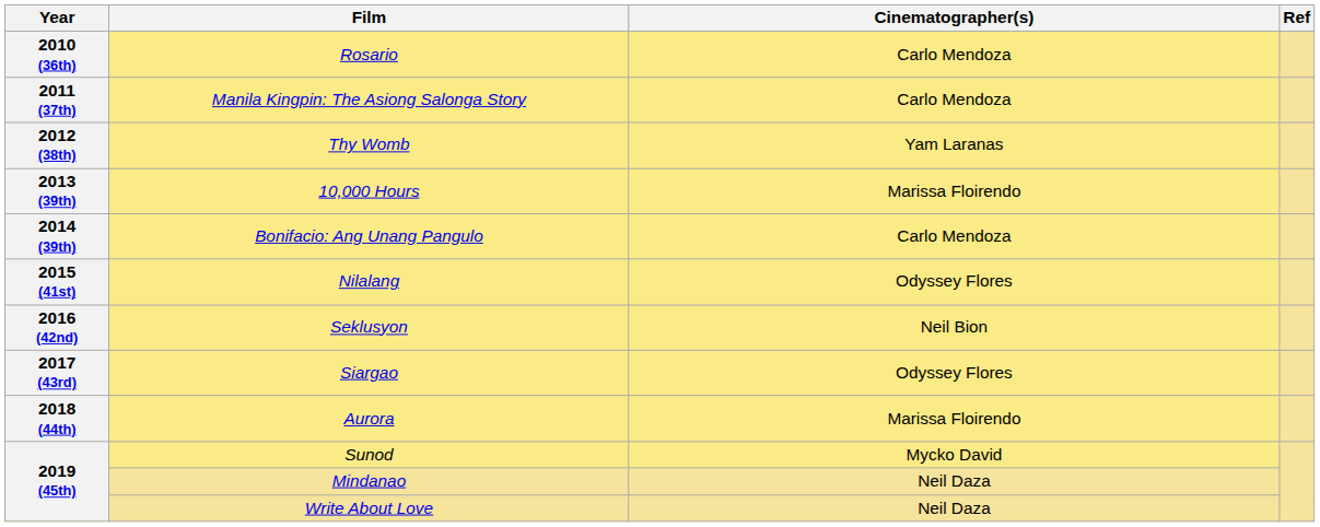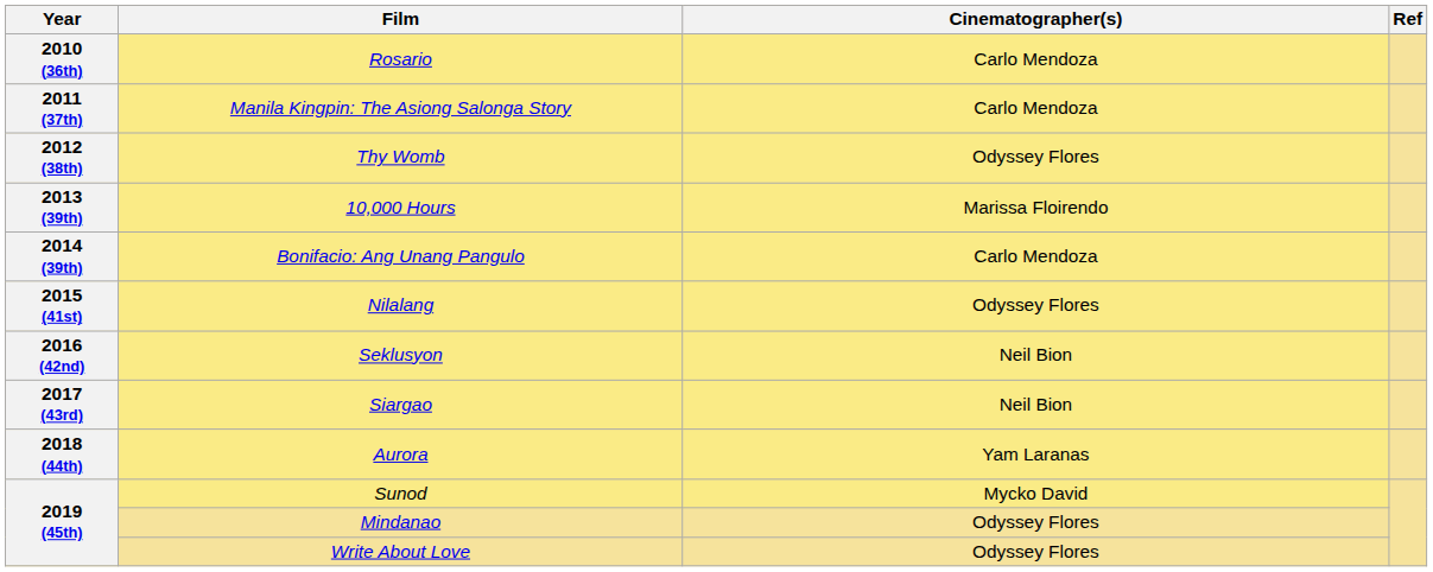 <table class="wikitable" rowspan=2 style="text-align: center; background: #f6e39c">
 <tr style="background:#bebebe;">
 <th scope="col" style="width:8%;">Year</th>
 <th scope="col" style="width:40%;">Film</th>
 <th scope="col" style="width:50%;">Cinematographer(s)</th>
 <th scope="col" style="width:2%;">Ref</th>
 </tr>
 <tr>
 <th scope="row" style="text-align:center">2010 <br><small><a href='#'>(36th)</a> </small></th>
 <td style="background:#FAEB86"><em><a href='#'>Rosario</a></em></td>
 <td style="background:#FAEB86">Carlo Mendoza</td>
 <td></td>
 </tr>
 <tr>
 <th scope="row" style="text-align:center">2011 <br><small><a href='#'>(37th)</a> </small></th>
 <td style="background:#FAEB86"><em><a href='#'>Manila Kingpin: The Asiong Salonga Story</a></em></td>
 <td style="background:#FAEB86">Carlo Mendoza</td>
 <td></td>
 </tr>
 <tr>
 <th scope="row" style="text-align:center">2012 <br><small><a href='#'>(38th)</a> </small></th>
 <td style="background:#FAEB86"><em><a href='#'>Thy Womb</a></em></td>
-<td style="background:#FAEB86">Yam Laranas</td>
+<td style="background:#FAEB86">Odyssey Flores</td>
 <td></td>
 </tr>
 <tr>
 <th scope="row" style="text-align:center">2013 <br><small><a href='#'>(39th)</a> </small></th>
 <td style="background:#FAEB86"><em><a href='#'>10,000 Hours</a></em></td>
 <td style="background:#FAEB86">Marissa Floirendo</td>
 <td></td>
 </tr>
 <tr>
 <th scope="row" style="text-align:center">2014 <br><small><a href='#'>(39th)</a> </small></th>
 <td style="background:#FAEB86"><em><a href='#'>Bonifacio: Ang Unang Pangulo</a></em></td>
 <td style="background:#FAEB86">Carlo Mendoza</td>
 <td></td>
 </tr>
 <tr>
 <th scope="row" style="text-align:center">2015 <br><small><a href='#'>(41st)</a> </small></th>
 <td style="background:#FAEB86"><em><a href='#'>Nilalang</a></em></td>
 <td style="background:#FAEB86">Odyssey Flores</td>
 <td></td>
 </tr>
 <tr>
 <th scope="row" style="text-align:center">2016 <br><small><a href='#'>(42nd)</a> </small></th>
 <td style="background:#FAEB86"><em><a href='#'>Seklusyon</a></em></td>
 <td style="background:#FAEB86">Neil Bion</td>
 <td></td>
 </tr>
 <tr>
 <th scope="row" style="text-align:center">2017 <br><small><a href='#'>(43rd)</a> </small></th>
 <td style="background:#FAEB86"><em><a href='#'>Siargao</a></em></td>
-<td style="background:#FAEB86">Odyssey Flores</td>
+<td style="background:#FAEB86">Neil Bion</td>
 <td></td>
 </tr>
 <tr>
 <th scope="row" style="text-align:center">2018 <br><small><a href='#'>(44th)</a> </small></th>
 <td style="background:#FAEB86"><em><a href='#'>Aurora</a></em></td>
-<td style="background:#FAEB86">Marissa Floirendo</td>
+<td style="background:#FAEB86">Yam Laranas</td>
 <td></td>
 </tr>
 <tr>
 <th scope="row" style="text-align:center" rowspan=3>2019 <br><small><a href='#'>(45th)</a> </small></th>
 <td style="background:#FAEB86"><em>Sunod</em></td>
 <td style="background:#FAEB86">Mycko David</td>
 <td rowspan=3></td>
 </tr>
 <tr>
 <td><em><a href='#'>Mindanao</a></em></td>
-<td>Neil Daza</td>
+<td>Odyssey Flores</td>
 </tr>
 <tr>
 <td><em><a href='#'>Write About Love</a></em></td>
-<td>Neil Daza</td>
+<td>Odyssey Flores</td>
 </tr>
 </table>
